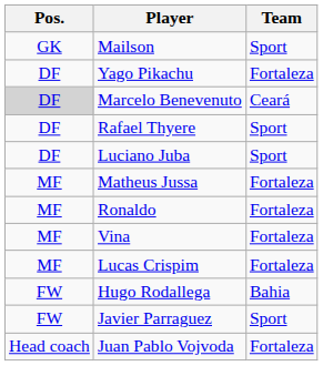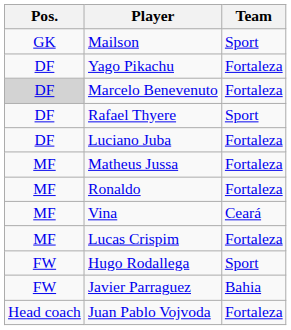 <table class="wikitable">
 <tr>
 <th>Pos.</th>
 <th>Player</th>
 <th>Team</th>
 </tr>
 <tr>
 <td style="text-align:center;" rowspan=><a href='#'>GK</a></td>
 <td> <a href='#'>Mailson</a> </td>
 <td> <a href='#'>Sport</a></td>
 </tr>
 <tr>
 <td style="text-align:center;" rowspan=><a href='#'>DF</a></td>
 <td> <a href='#'>Yago Pikachu</a></td>
 <td> <a href='#'>Fortaleza</a></td>
 </tr>
 <tr>
 <td style="background: lightgrey; text-align:center;" rowspan=><a href='#'>DF</a></td>
 <td> <a href='#'>Marcelo Benevenuto</a></td>
-<td> <a href='#'>Ceará</a></td>
+<td> <a href='#'>Fortaleza</a></td>
 </tr>
 <tr>
 <td style="text-align:center;" rowspan=><a href='#'>DF</a></td>
 <td> <a href='#'>Rafael Thyere</a></td>
 <td> <a href='#'>Sport</a></td>
 </tr>
 <tr>
 <td style="text-align:center;" rowspan=><a href='#'>DF</a></td>
 <td> <a href='#'>Luciano Juba</a></td>
-<td> <a href='#'>Sport</a></td>
+<td> <a href='#'>Fortaleza</a></td>
 </tr>
 <tr>
 <td style="text-align:center;" rowspan=><a href='#'>MF</a></td>
 <td> <a href='#'>Matheus Jussa</a></td>
 <td> <a href='#'>Fortaleza</a></td>
 </tr>
 <tr>
 <td style="text-align:center;" rowspan=><a href='#'>MF</a></td>
 <td> <a href='#'>Ronaldo</a></td>
 <td> <a href='#'>Fortaleza</a></td>
 </tr>
 <tr>
 <td style="text-align:center;" rowspan=><a href='#'>MF</a></td>
 <td> <a href='#'>Vina</a></td>
-<td> <a href='#'>Fortaleza</a></td>
+<td> <a href='#'>Ceará</a></td>
 </tr>
 <tr>
 <td style="text-align:center;" rowspan=><a href='#'>MF</a></td>
 <td> <a href='#'>Lucas Crispim</a></td>
 <td> <a href='#'>Fortaleza</a></td>
 </tr>
 <tr>
 <td style="text-align:center;" rowspan=><a href='#'>FW</a></td>
 <td> <a href='#'>Hugo Rodallega</a> </td>
-<td> <a href='#'>Bahia</a></td>
+<td> <a href='#'>Sport</a></td>
 </tr>
 <tr>
 <td style="text-align:center;" rowspan=><a href='#'>FW</a></td>
 <td> <a href='#'>Javier Parraguez</a></td>
-<td> <a href='#'>Sport</a></td>
+<td> <a href='#'>Bahia</a></td>
 </tr>
 <tr>
 <td style="text-align:center;" rowspan=><a href='#'>Head coach</a></td>
 <td> <a href='#'>Juan Pablo Vojvoda</a></td>
 <td> <a href='#'>Fortaleza</a></td>
 </tr>
 </table>
